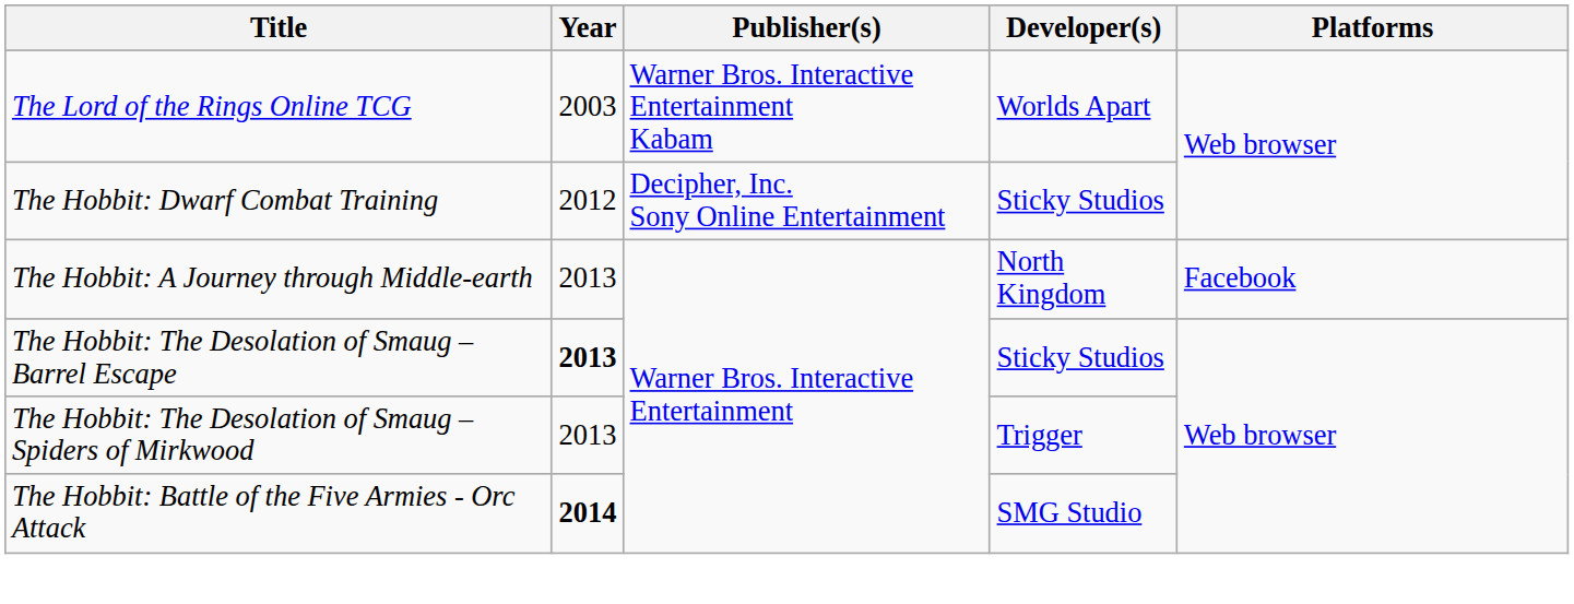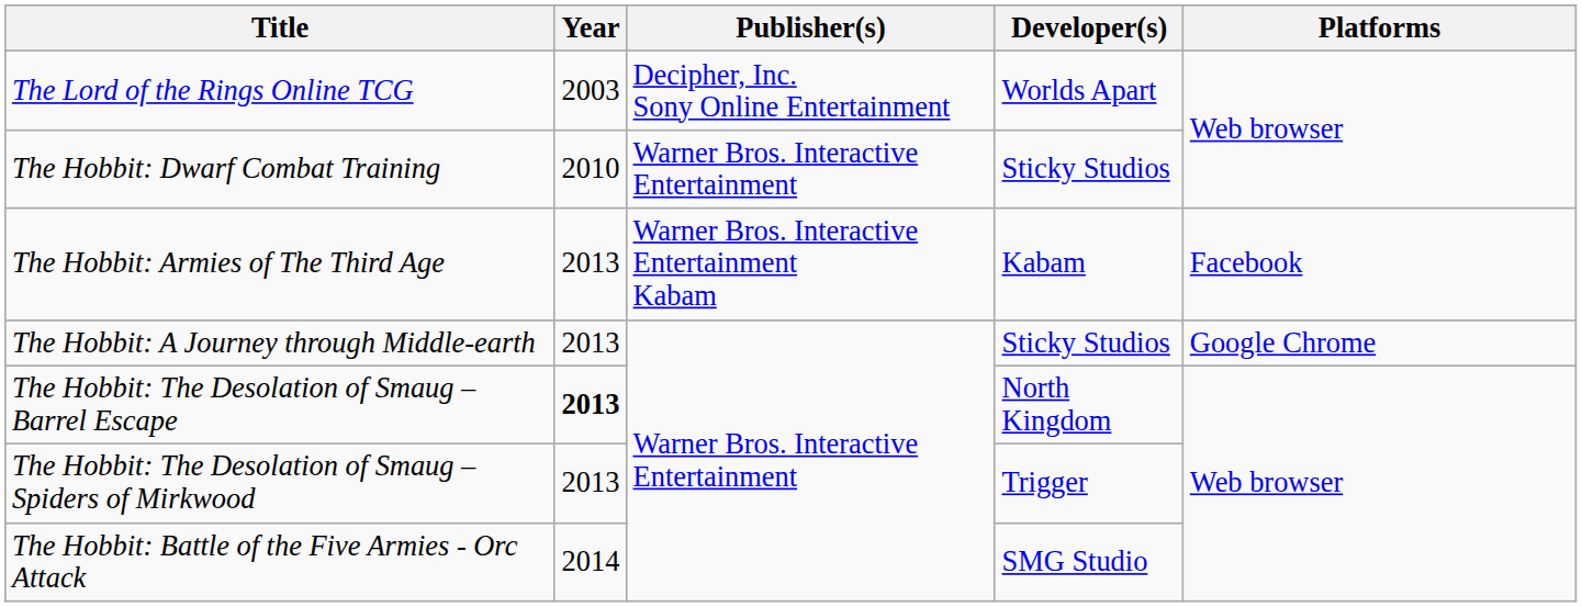 <table class="wikitable sortable">
 <tr>
 <th class="unsortable" width=35%>Title</th>
 <th>Year</th>
 <th>Publisher(s)</th>
 <th>Developer(s)</th>
 <th width=25%>Platforms</th>
 </tr>
 <tr>
 <td><em><a href='#'>The Lord of the Rings Online TCG</a></em></td>
 <td>2003</td>
-<td><a href='#'>Warner Bros. Interactive Entertainment</a> <br><a href='#'>Kabam</a></td>
+<td><a href='#'>Decipher, Inc.</a> <br><a href='#'>Sony Online Entertainment</a></td>
 <td><a href='#'>Worlds Apart</a></td>
 <td rowspan="2"><a href='#'>Web browser</a></td>
 </tr>
 <tr>
 <td><em>The Hobbit: Dwarf Combat Training</em></td>
-<td>2012</td>
-<td><a href='#'>Decipher, Inc.</a> <br><a href='#'>Sony Online Entertainment</a></td>
+<td>2010</td>
+<td><a href='#'>Warner Bros. Interactive Entertainment</a></td>
 <td><a href='#'>Sticky Studios</a></td>
+</tr>
+<tr>
+<td><em>The Hobbit: Armies of The Third Age</em></td>
+<td>2013</td>
+<td><a href='#'>Warner Bros. Interactive Entertainment</a> <br><a href='#'>Kabam</a></td>
+<td><a href='#'>Kabam</a></td>
+<td><a href='#'>Facebook</a></td>
 </tr>
 <tr>
 <td><em>The Hobbit: A Journey through Middle-earth</em></td>
 <td>2013</td>
 <td rowspan="4"><a href='#'>Warner Bros. Interactive Entertainment</a></td>
-<td><a href='#'>North Kingdom</a></td>
-<td><a href='#'>Facebook</a></td>
+<td><a href='#'>Sticky Studios</a></td>
+<td><a href='#'>Google Chrome</a></td>
 </tr>
 <tr>
 <td><em>The Hobbit: The Desolation of Smaug – Barrel Escape</em></td>
 <td><strong>2013</strong></td>
-<td><a href='#'>Sticky Studios</a></td>
+<td><a href='#'>North Kingdom</a></td>
 <td rowspan="3"><a href='#'>Web browser</a></td>
 </tr>
 <tr>
 <td><em>The Hobbit: The Desolation of Smaug – Spiders of Mirkwood</em></td>
 <td>2013</td>
 <td><a href='#'>Trigger</a></td>
 </tr>
 <tr>
 <td><em>The Hobbit: Battle of the Five Armies - Orc Attack</em></td>
-<td><strong>2014</strong></td>
+<td>2014</td>
 <td><a href='#'>SMG Studio</a></td>
 </tr>
 </table>
